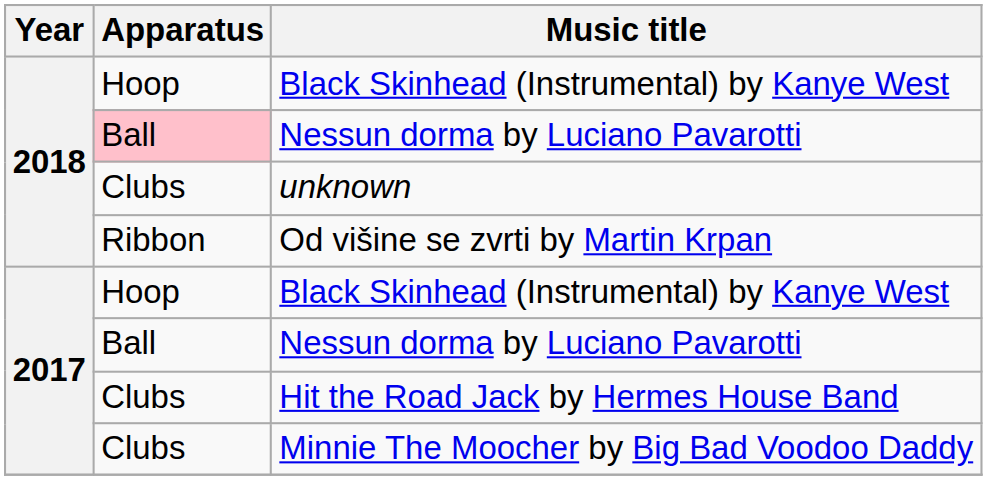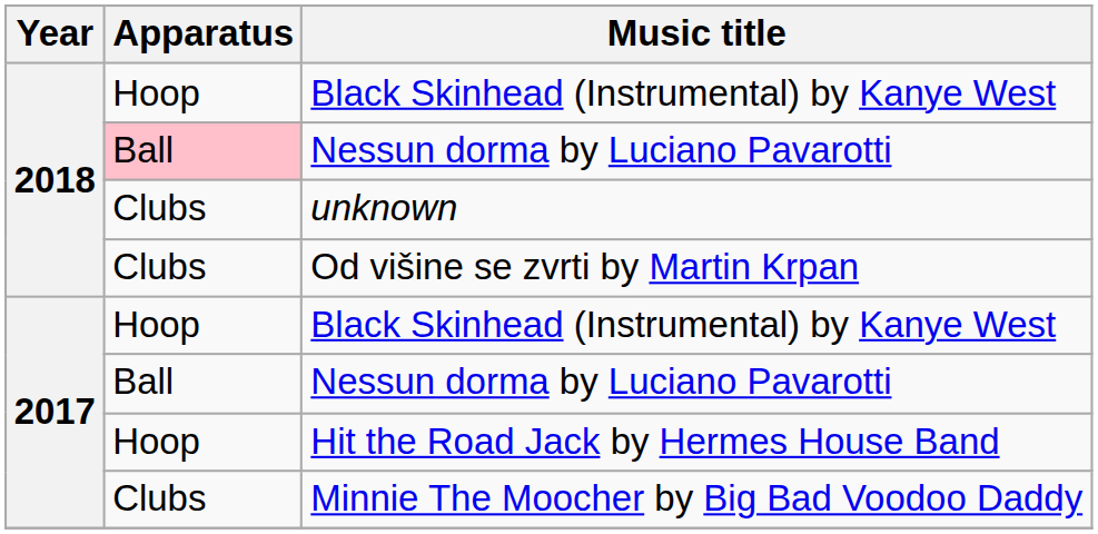 <table class="wikitable plainrowheaders">
 <tr>
 <th scope=col>Year</th>
 <th scope=col>Apparatus</th>
 <th scope=col>Music title</th>
 </tr>
 <tr>
 <th scope=row rowspan=4>2018</th>
 <td>Hoop</td>
 <td><a href='#'>Black Skinhead</a> (Instrumental) by <a href='#'>Kanye West</a></td>
 </tr>
 <tr>
 <td style="background: pink;">Ball</td>
 <td><a href='#'>Nessun dorma</a> by <a href='#'>Luciano Pavarotti</a></td>
 </tr>
 <tr>
 <td>Clubs</td>
 <td><em>unknown</em></td>
 </tr>
 <tr>
-<td>Ribbon</td>
+<td>Clubs</td>
 <td>Od višine se zvrti by <a href='#'>Martin Krpan</a></td>
 </tr>
 <tr>
 <th scope=row rowspan=4>2017</th>
 <td>Hoop</td>
 <td><a href='#'>Black Skinhead</a> (Instrumental) by <a href='#'>Kanye West</a></td>
 </tr>
 <tr>
 <td>Ball</td>
 <td><a href='#'>Nessun dorma</a> by <a href='#'>Luciano Pavarotti</a></td>
 </tr>
 <tr>
-<td>Clubs</td>
+<td>Hoop</td>
 <td><a href='#'>Hit the Road Jack</a> by <a href='#'>Hermes House Band</a></td>
 </tr>
 <tr>
 <td>Clubs</td>
 <td><a href='#'>Minnie The Moocher</a> by <a href='#'>Big Bad Voodoo Daddy</a></td>
 </tr>
 <tr>
 </tr>
 </table>
